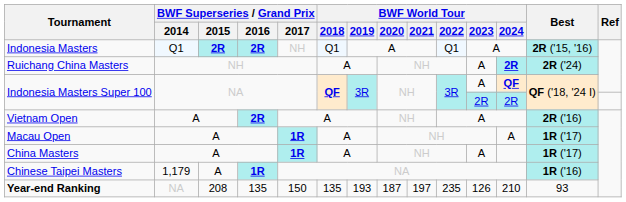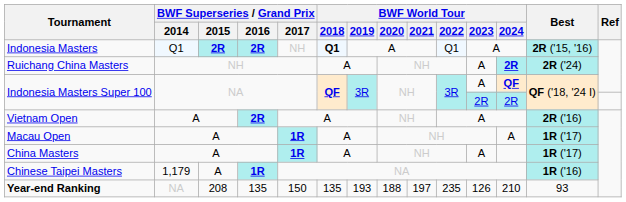 <table style='font-size: 90%; text-align:center;' class='wikitable'>
 <tr>
 <th rowspan="2">Tournament</th>
 <th colspan="4"><strong><a href='#'>BWF Superseries</a> / <a href='#'>Grand Prix</a></strong></th>
 <th colspan="7"><strong><a href='#'>BWF World Tour</a></strong></th>
 <th rowspan="2">Best</th>
 <th rowspan="2">Ref</th>
 </tr>
 <tr>
 <th>2014</th>
 <th>2015</th>
 <th>2016</th>
 <th>2017</th>
 <th><a href='#'>2018</a></th>
 <th><a href='#'>2019</a></th>
 <th><a href='#'>2020</a></th>
 <th><a href='#'>2021</a></th>
 <th><a href='#'>2022</a></th>
 <th><a href='#'>2023</a></th>
 <th><a href='#'>2024</a></th>
 </tr>
 <tr>
 <td align=left><a href='#'>Indonesia Masters</a></td>
 <td 2014; bgcolor=F0F8FF>Q1</td>
 <td bgcolor=AFEEEE><a href='#'><strong>2R</strong></a></td>
 <td bgcolor=AFEEEE><a href='#'><strong>2R</strong></a></td>
 <td style=color:#ccc>NH</td>
-<td 2018; bgcolor=F0F8FF>Q1</td>
+<td 2018; bgcolor=F0F8FF><strong>Q1</strong></td>
 <td colspan="3">A</td>
 <td 2022; bgcolor=F0F8FF>Q1</td>
 <td colspan="2">A</td>
 <td bgcolor=AFEEEE><strong>2R</strong> ('15, '16)</td>
 </tr>
 <tr>
 <td align=left><a href='#'>Ruichang China Masters</a></td>
 <td colspan="4" style=color:#ccc>NH</td>
 <td colspan="2">A</td>
 <td colspan="3" style=color:#ccc>NH</td>
 <td>A</td>
 <td bgcolor=AFEEEE><strong><a href='#'>2R</a></strong></td>
 <td bgcolor=AFEEEE><strong>2R</strong> ('24)</td>
 </tr>
 <tr>
 <td rowspan="2" align=left><a href='#'>Indonesia Masters Super 100</a></td>
 <td rowspan="2" colspan="4" style=color:#ccc>NA</td>
 <td rowspan="2" bgcolor=FFEBCD><strong><a href='#'>QF</a></strong></td>
 <td rowspan="2" bgcolor=AFEEEE><a href='#'>3R</a></td>
 <td rowspan="2" colspan="2" style=color:#ccc>NH</td>
 <td rowspan="2" bgcolor=AFEEEE><a href='#'>3R</a></td>
 <td>A</td>
 <td bgcolor=FFEBCD><strong><a href='#'>QF</a></strong></td>
 <td rowspan="2" bgcolor=FFEBCD><strong>QF</strong> ('18, '24 I)</td>
 </tr>
 <tr>
 <td bgcolor=AFEEEE><a href='#'>2R</a></td>
 <td bgcolor=AFEEEE><a href='#'>2R</a></td>
 <td></td>
 </tr>
 <tr>
 <td align=left><a href='#'>Vietnam Open</a></td>
 <td colspan="2">A</td>
 <td bgcolor=AFEEEE><a href='#'><strong>2R</strong></a></td>
 <td colspan="3">A</td>
 <td colspan="2" style=color:#ccc>NH</td>
 <td colspan="3">A</td>
 <td bgcolor=AFEEEE><strong>2R</strong> ('16)</td>
 </tr>
 <tr>
 <td align=left><a href='#'>Macau Open</a></td>
 <td colspan="3">A</td>
 <td bgcolor=AFEEEE><a href='#'><strong>1R</strong></a></td>
 <td colspan="2">A</td>
 <td colspan="4" style=color:#ccc>NH</td>
 <td>A</td>
 <td bgcolor=AFEEEE><strong>1R</strong> ('17)</td>
 </tr>
 <tr>
 <td align=left><a href='#'>China Masters</a></td>
 <td colspan="3">A</td>
 <td bgcolor=AFEEEE><a href='#'><strong>1R</strong></a></td>
 <td colspan="2">A</td>
 <td colspan="3" style=color:#ccc>NH</td>
 <td>A</td>
 <td></td>
 <td bgcolor=AFEEEE><strong>1R</strong> ('17)</td>
 </tr>
 <tr>
 <td align=left><a href='#'>Chinese Taipei Masters</a></td>
 <td 2014;>1,179</td>
 <td>A</td>
 <td bgcolor=AFEEEE><a href='#'><strong>1R</strong></a></td>
 <td colspan="8" style=color:#ccc>NA</td>
 <td bgcolor=AFEEEE><strong>1R</strong> ('16)</td>
 </tr>
 <tr>
 <td align=left><strong>Year-end Ranking</strong></td>
 <td style=color:#ccc>NA</td>
 <td 2015;>208</td>
 <td 2016;>135</td>
 <td 2017;>150</td>
 <td 2018;>135</td>
 <td 2019;>193</td>
-<td 2020;>187</td>
+<td 2020;>188</td>
 <td 2021;>197</td>
 <td 2022;>235</td>
 <td 2023;>126</td>
 <td 2024;>210</td>
 <td>93</td>
 </tr>
 </table>
